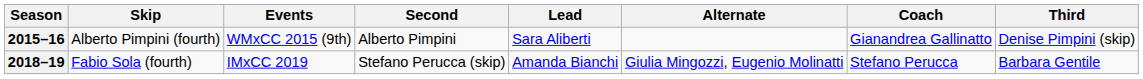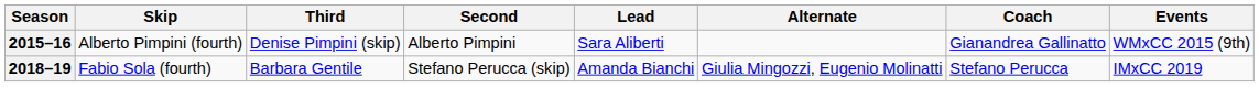 <table class="wikitable">
 <tr>
 <th scope="col">Season</th>
 <th scope="col">Skip</th>
-<th scope="col">Events</th>
+<th scope="col">Third</th>
 <th scope="col">Second</th>
 <th scope="col">Lead</th>
 <th scope="col">Alternate</th>
 <th scope="col">Coach</th>
-<th scope="col">Third</th>
+<th scope="col">Events</th>
 </tr>
 <tr>
 <th scope="row">2015–16</th>
 <td>Alberto Pimpini (fourth)</td>
-<td><a href='#'>WMxCC 2015</a> (9th)</td>
+<td><a href='#'>Denise Pimpini</a> (skip)</td>
 <td>Alberto Pimpini</td>
 <td><a href='#'>Sara Aliberti</a></td>
 <td></td>
 <td><a href='#'>Gianandrea Gallinatto</a></td>
-<td><a href='#'>Denise Pimpini</a> (skip)</td>
+<td><a href='#'>WMxCC 2015</a> (9th)</td>
 </tr>
 <tr>
 <th scope="row">2018–19</th>
 <td><a href='#'>Fabio Sola</a> (fourth)</td>
-<td><a href='#'>IMxCC 2019</a> </td>
+<td><a href='#'>Barbara Gentile</a></td>
 <td>Stefano Perucca (skip)</td>
 <td><a href='#'>Amanda Bianchi</a></td>
 <td><a href='#'>Giulia Mingozzi</a>, <a href='#'>Eugenio Molinatti</a></td>
 <td><a href='#'>Stefano Perucca</a></td>
-<td><a href='#'>Barbara Gentile</a></td>
+<td><a href='#'>IMxCC 2019</a> </td>
 </tr>
 </table>
